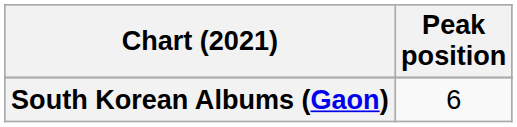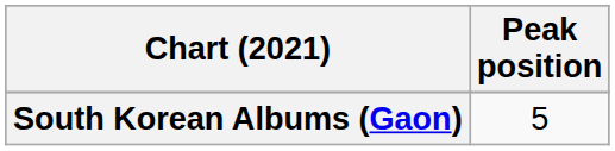 <table class="wikitable sortable plainrowheaders" style="text-align:center">
 <tr>
 <th scope="col">Chart (2021)</th>
 <th scope="col">Peak<br>position</th>
 </tr>
 <tr>
 </tr>
 <tr>
 <th scope="row">South Korean Albums (<a href='#'>Gaon</a>)</th>
-<td>6</td>
+<td>5</td>
 </tr>
 </table>
